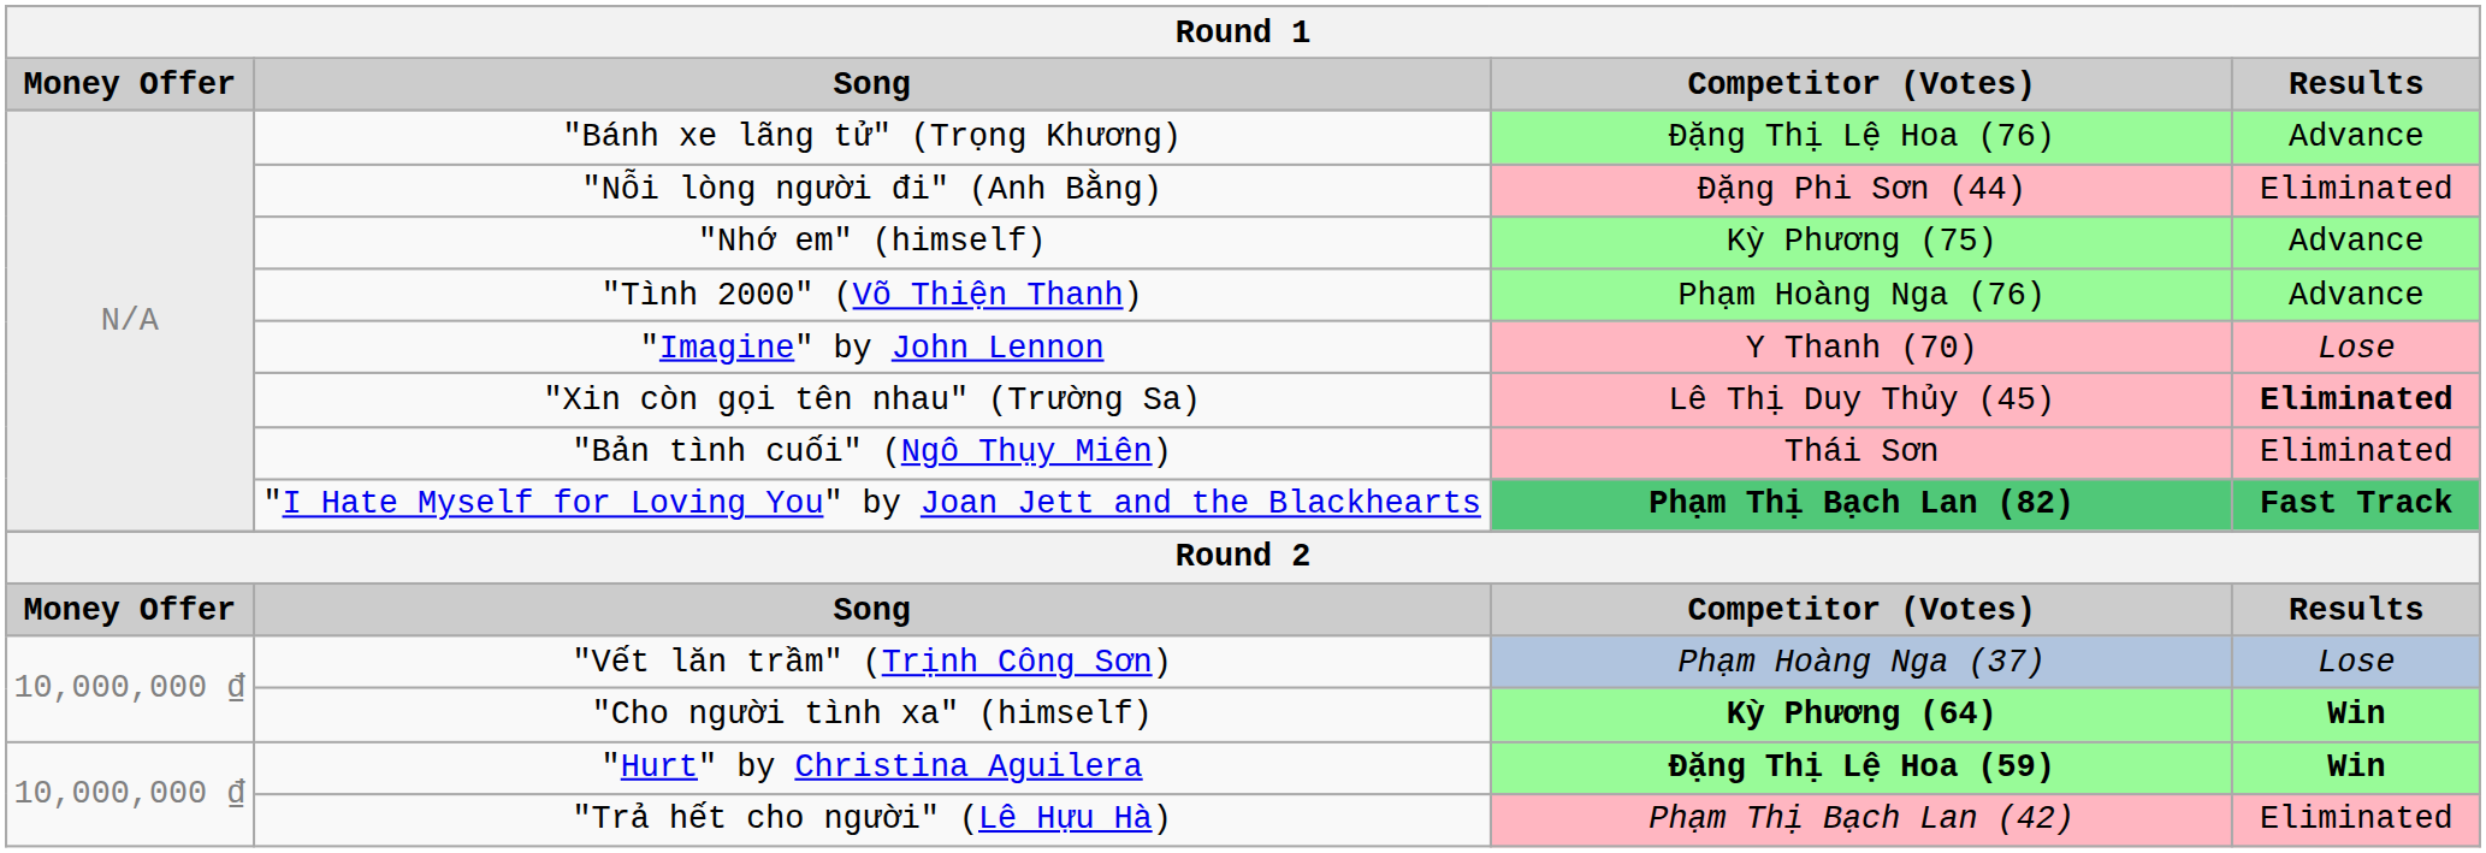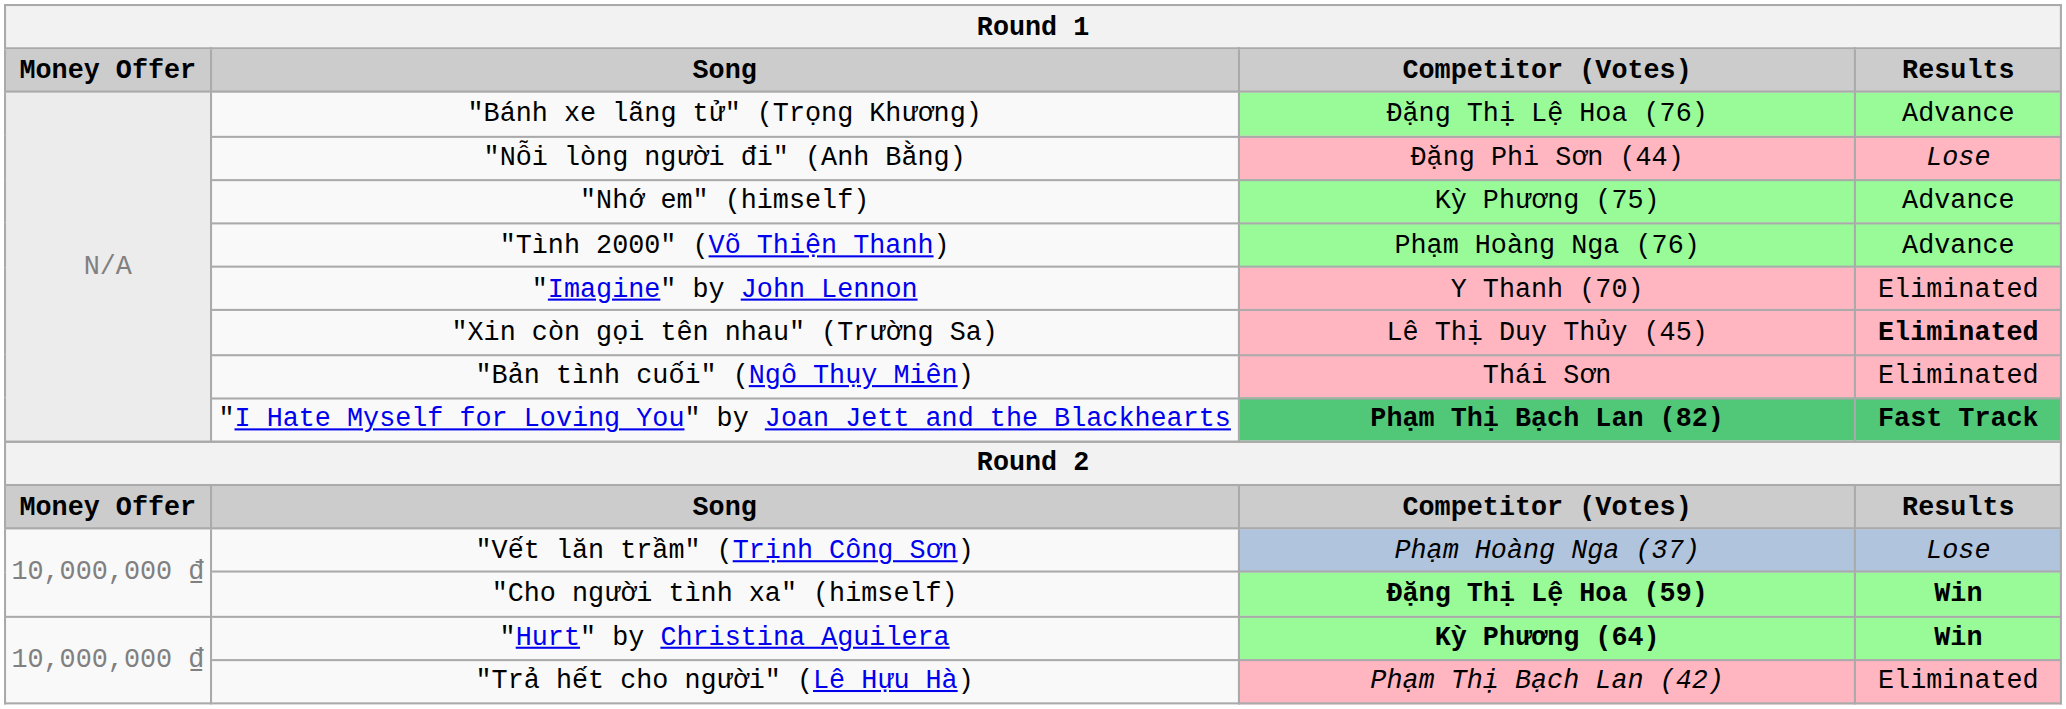 <table class="wikitable" style="text-align:center;">
 <tr>
 <th colspan=5>Round 1</th>
 </tr>
 <tr>
 <td bgcolor="#CCCCCC" align="center" width="10%"><strong>Money Offer</strong></td>
 <td bgcolor="#CCCCCC" align="center" width="50%"><strong>Song</strong></td>
 <td bgcolor="#CCCCCC" align="center" width="30%"><strong>Competitor (Votes)</strong></td>
 <td bgcolor="#CCCCCC" align="center" width="10"><strong>Results</strong></td>
 </tr>
 <tr>
 <td rowspan=8 style="background: #ececec; color: grey; vertical-align: middle; text-align: center; " class="table-na">N/A</td>
 <td>"Bánh xe lãng tử" (Trọng Khương)</td>
 <td bgcolor="palegreen">Đặng Thị Lệ Hoa (76)</td>
 <td bgcolor="palegreen">Advance</td>
 </tr>
 <tr>
 <td>"Nỗi lòng người đi" (Anh Bằng)</td>
 <td bgcolor="lightpink">Đặng Phi Sơn (44)</td>
-<td bgcolor="lightpink">Eliminated</td>
+<td bgcolor="lightpink"><em>Lose</em></td>
 </tr>
 <tr>
 <td>"Nhớ em" (himself)</td>
 <td bgcolor="palegreen">Kỳ Phương (75)</td>
 <td bgcolor="palegreen">Advance</td>
 </tr>
 <tr>
 <td>"Tình 2000" (<a href='#'>Võ Thiện Thanh</a>)</td>
 <td bgcolor="palegreen">Phạm Hoàng Nga (76)</td>
 <td bgcolor="palegreen">Advance</td>
 </tr>
 <tr>
 <td>"<a href='#'>Imagine</a>" by <a href='#'>John Lennon</a></td>
 <td bgcolor="lightpink">Y Thanh (70)</td>
-<td bgcolor="lightpink"><em>Lose</em></td>
+<td bgcolor="lightpink">Eliminated</td>
 </tr>
 <tr>
 <td>"Xin còn gọi tên nhau" (Trường Sa)</td>
 <td bgcolor="lightpink">Lê Thị Duy Thủy (45)</td>
 <td bgcolor="lightpink"><strong>Eliminated</strong></td>
 </tr>
 <tr>
 <td>"Bản tình cuối" (<a href='#'>Ngô Thụy Miên</a>)</td>
 <td bgcolor="lightpink">Thái Sơn</td>
 <td bgcolor="lightpink">Eliminated</td>
 </tr>
 <tr>
 <td>"<a href='#'>I Hate Myself for Loving You</a>" by <a href='#'>Joan Jett and the Blackhearts</a></td>
 <td bgcolor="#50C878"><strong>Phạm Thị Bạch Lan (82)</strong></td>
 <td bgcolor="#50C878"><strong>Fast Track</strong></td>
 </tr>
 <tr>
 </tr>
 <tr>
 <th colspan=5>Round 2</th>
 </tr>
 <tr>
 <td bgcolor="#CCCCCC" align="center" width="10%"><strong>Money Offer</strong></td>
 <td bgcolor="#CCCCCC" align="center" width="50%"><strong>Song</strong></td>
 <td bgcolor="#CCCCCC" align="center" width="30%"><strong>Competitor (Votes)</strong></td>
 <td bgcolor="#CCCCCC" align="center" width="10"><strong>Results</strong></td>
 </tr>
 <tr>
 <td rowspan=2 style="color: grey; vertical-align: middle; text-align: center; " class="table-na">10,000,000 ₫</td>
 <td>"Vết lăn trầm" (<a href='#'>Trịnh Công Sơn</a>)</td>
 <td bgcolor="lightsteelblue"><em>Phạm Hoàng Nga (37)</em></td>
 <td bgcolor="lightsteelblue"><em>Lose</em></td>
 </tr>
 <tr>
 <td>"Cho người tình xa" (himself)</td>
-<td bgcolor="palegreen"><strong>Kỳ Phương (64)</strong></td>
+<td bgcolor="palegreen"><strong>Đặng Thị Lệ Hoa (59)</strong></td>
 <td bgcolor="palegreen"><strong>Win</strong></td>
 </tr>
 <tr>
 <td rowspan=2 style="color: grey; vertical-align: middle; text-align: center; " class="table-na">10,000,000 ₫</td>
 <td>"<a href='#'>Hurt</a>" by <a href='#'>Christina Aguilera</a></td>
-<td bgcolor="palegreen"><strong>Đặng Thị Lệ Hoa (59)</strong></td>
+<td bgcolor="palegreen"><strong>Kỳ Phương (64)</strong></td>
 <td bgcolor="palegreen"><strong>Win</strong></td>
 </tr>
 <tr>
 <td>"Trả hết cho người" (<a href='#'>Lê Hựu Hà</a>)</td>
 <td bgcolor="lightpink"><em>Phạm Thị Bạch Lan (42)</em></td>
 <td bgcolor="lightpink">Eliminated</td>
 </tr>
 </table>
